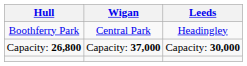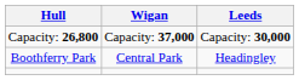 <table class="wikitable" style="text-align:center">
 <tr>
 <th><a href='#'>Hull</a></th>
 <th><a href='#'>Wigan</a></th>
 <th><a href='#'>Leeds</a></th>
 </tr>
 <tr>
+<td>Capacity: <strong>26,800</strong></td>
+<td>Capacity: <strong>37,000</strong></td>
+<td>Capacity: <strong>30,000</strong></td>
+</tr>
+<tr>
 <td><a href='#'>Boothferry Park</a></td>
 <td><a href='#'>Central Park</a></td>
 <td><a href='#'>Headingley</a></td>
-</tr>
-<tr>
-<td>Capacity: <strong>26,800</strong></td>
-<td>Capacity: <strong>37,000</strong></td>
-<td>Capacity: <strong>30,000</strong></td>
 </tr>
 <tr>
 <td></td>
 <td></td>
 <td></td>
 </tr>
 </table>
